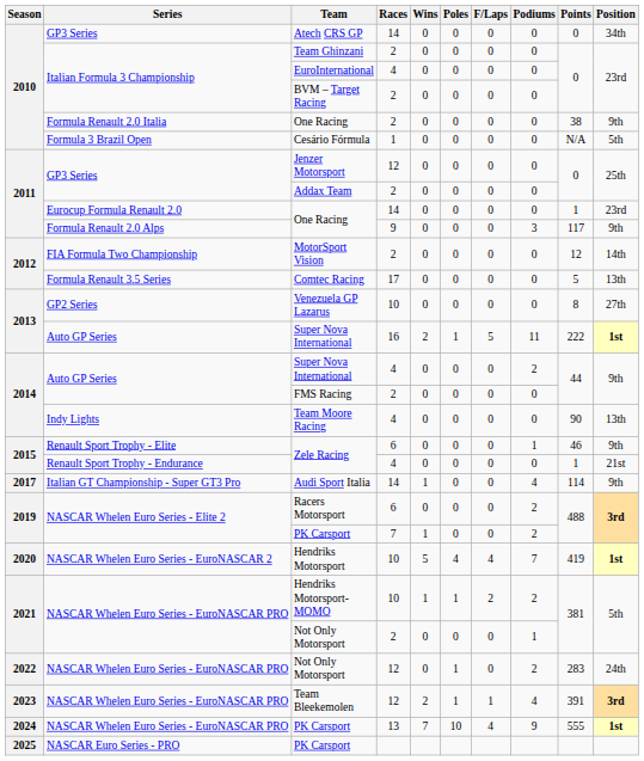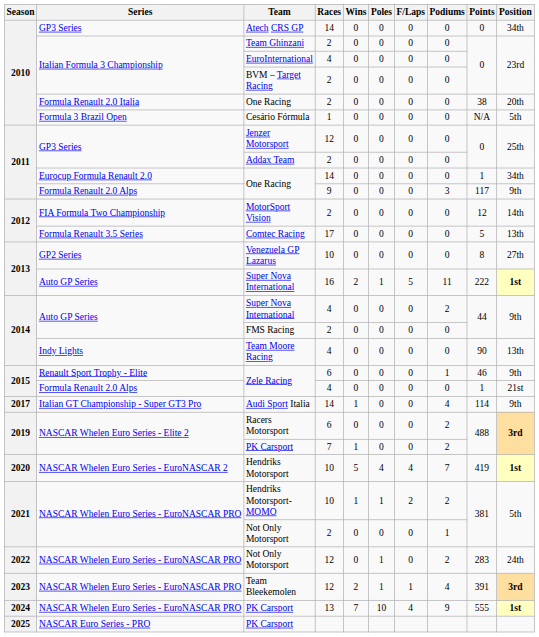 <table class="wikitable" style="font-size: 90%; text-align:center">
 <tr>
 <th>Season</th>
 <th>Series</th>
 <th>Team</th>
 <th>Races</th>
 <th>Wins</th>
 <th>Poles</th>
 <th>F/Laps</th>
 <th>Podiums</th>
 <th>Points</th>
 <th>Position</th>
 </tr>
 <tr>
 <th rowspan="6">2010</th>
 <td align=left><a href='#'>GP3 Series</a></td>
 <td align=left><a href='#'>Atech</a> <a href='#'>CRS GP</a></td>
 <td>14</td>
 <td>0</td>
 <td>0</td>
 <td>0</td>
 <td>0</td>
 <td>0</td>
 <td>34th</td>
 </tr>
 <tr>
 <td rowspan="3" align=left><a href='#'>Italian Formula 3 Championship</a></td>
 <td align=left><a href='#'>Team Ghinzani</a></td>
 <td>2</td>
 <td>0</td>
 <td>0</td>
 <td>0</td>
 <td>0</td>
 <td rowspan="3">0</td>
 <td rowspan="3">23rd</td>
 </tr>
 <tr>
 <td align=left><a href='#'>EuroInternational</a></td>
 <td>4</td>
 <td>0</td>
 <td>0</td>
 <td>0</td>
 <td>0</td>
 </tr>
 <tr>
 <td align=left>BVM – <a href='#'>Target Racing</a></td>
 <td>2</td>
 <td>0</td>
 <td>0</td>
 <td>0</td>
 <td>0</td>
 </tr>
 <tr>
 <td align=left><a href='#'>Formula Renault 2.0 Italia</a></td>
 <td align=left>One Racing</td>
 <td>2</td>
 <td>0</td>
 <td>0</td>
 <td>0</td>
 <td>0</td>
 <td>38</td>
-<td>9th</td>
+<td>20th</td>
 </tr>
 <tr>
 <td align=left><a href='#'>Formula 3 Brazil Open</a></td>
 <td align=left>Cesário Fórmula</td>
 <td>1</td>
 <td>0</td>
 <td>0</td>
 <td>0</td>
 <td>0</td>
 <td>N/A</td>
 <td>5th</td>
 </tr>
 <tr>
 <th rowspan="4">2011</th>
 <td rowspan="2" align=left><a href='#'>GP3 Series</a></td>
 <td align=left><a href='#'>Jenzer Motorsport</a></td>
 <td>12</td>
 <td>0</td>
 <td>0</td>
 <td>0</td>
 <td>0</td>
 <td rowspan="2">0</td>
 <td rowspan="2">25th</td>
 </tr>
 <tr>
 <td align=left><a href='#'>Addax Team</a></td>
 <td>2</td>
 <td>0</td>
 <td>0</td>
 <td>0</td>
 <td>0</td>
 </tr>
 <tr>
 <td align=left><a href='#'>Eurocup Formula Renault 2.0</a></td>
 <td rowspan="2" align=left>One Racing</td>
 <td>14</td>
 <td>0</td>
 <td>0</td>
 <td>0</td>
 <td>0</td>
 <td>1</td>
-<td>23rd</td>
+<td>34th</td>
 </tr>
 <tr>
 <td align=left><a href='#'>Formula Renault 2.0 Alps</a></td>
 <td>9</td>
 <td>0</td>
 <td>0</td>
 <td>0</td>
 <td>3</td>
 <td>117</td>
 <td>9th</td>
 </tr>
 <tr>
 <th rowspan="2">2012</th>
 <td align=left><a href='#'>FIA Formula Two Championship</a></td>
 <td align=left><a href='#'>MotorSport Vision</a></td>
 <td>2</td>
 <td>0</td>
 <td>0</td>
 <td>0</td>
 <td>0</td>
 <td>12</td>
 <td>14th</td>
 </tr>
 <tr>
 <td align=left><a href='#'>Formula Renault 3.5 Series</a></td>
 <td align=left><a href='#'>Comtec Racing</a></td>
 <td>17</td>
 <td>0</td>
 <td>0</td>
 <td>0</td>
 <td>0</td>
 <td>5</td>
 <td>13th</td>
 </tr>
 <tr>
 <th rowspan="2">2013</th>
 <td align=left><a href='#'>GP2 Series</a></td>
 <td align=left><a href='#'>Venezuela GP Lazarus</a></td>
 <td>10</td>
 <td>0</td>
 <td>0</td>
 <td>0</td>
 <td>0</td>
 <td>8</td>
 <td>27th</td>
 </tr>
 <tr>
 <td align=left><a href='#'>Auto GP Series</a></td>
 <td align=left><a href='#'>Super Nova International</a></td>
 <td>16</td>
 <td>2</td>
 <td>1</td>
 <td>5</td>
 <td>11</td>
 <td>222</td>
 <td style="background:#FFFFBF;"><strong>1st</strong></td>
 </tr>
 <tr>
 <th rowspan="3">2014</th>
 <td rowspan="2" align=left><a href='#'>Auto GP Series</a></td>
 <td align=left><a href='#'>Super Nova International</a></td>
 <td>4</td>
 <td>0</td>
 <td>0</td>
 <td>0</td>
 <td>2</td>
 <td rowspan="2">44</td>
 <td rowspan="2">9th</td>
 </tr>
 <tr>
 <td align=left>FMS Racing</td>
 <td>2</td>
 <td>0</td>
 <td>0</td>
 <td>0</td>
 <td>0</td>
 </tr>
 <tr>
 <td align=left><a href='#'>Indy Lights</a></td>
 <td align=left><a href='#'>Team Moore Racing</a></td>
 <td>4</td>
 <td>0</td>
 <td>0</td>
 <td>0</td>
 <td>0</td>
 <td>90</td>
 <td>13th</td>
 </tr>
 <tr>
 <th rowspan="2">2015</th>
 <td align=left><a href='#'>Renault Sport Trophy - Elite</a></td>
 <td rowspan="2" align=left><a href='#'>Zele Racing</a></td>
 <td>6</td>
 <td>0</td>
 <td>0</td>
 <td>0</td>
 <td>1</td>
 <td>46</td>
 <td>9th</td>
 </tr>
 <tr>
-<td align=left><a href='#'>Renault Sport Trophy - Endurance</a></td>
+<td align=left><a href='#'>Formula Renault 2.0 Alps</a></td>
 <td>4</td>
 <td>0</td>
 <td>0</td>
 <td>0</td>
 <td>0</td>
 <td>1</td>
 <td>21st</td>
 </tr>
 <tr>
 <th>2017</th>
 <td align=left><a href='#'>Italian GT Championship - Super GT3 Pro</a></td>
 <td align=left><a href='#'>Audi Sport</a> Italia</td>
 <td>14</td>
 <td>1</td>
 <td>0</td>
 <td>0</td>
 <td>4</td>
 <td>114</td>
 <td>9th</td>
 </tr>
 <tr>
 <th rowspan="2">2019</th>
 <td rowspan="2" align=left><a href='#'>NASCAR Whelen Euro Series - Elite 2</a></td>
 <td align=left>Racers Motorsport</td>
 <td>6</td>
 <td>0</td>
 <td>0</td>
 <td>0</td>
 <td>2</td>
 <td rowspan="2">488</td>
 <td rowspan="2" style="background:#FFDF9F;"><strong>3rd</strong></td>
 </tr>
 <tr>
 <td align=left><a href='#'>PK Carsport</a></td>
 <td>7</td>
 <td>1</td>
 <td>0</td>
 <td>0</td>
 <td>2</td>
 </tr>
 <tr>
 <th>2020</th>
 <td align=left><a href='#'>NASCAR Whelen Euro Series - EuroNASCAR 2</a></td>
 <td align=left>Hendriks Motorsport</td>
 <td>10</td>
 <td>5</td>
 <td>4</td>
 <td>4</td>
 <td>7</td>
 <td>419</td>
 <td style="background:#FFFFBF;"><strong>1st</strong></td>
 </tr>
 <tr>
 <th rowspan="2">2021</th>
 <td rowspan="2" align=left><a href='#'>NASCAR Whelen Euro Series - EuroNASCAR PRO</a></td>
 <td align=left>Hendriks Motorsport-<a href='#'>MOMO</a></td>
 <td>10</td>
 <td>1</td>
 <td>1</td>
 <td>2</td>
 <td>2</td>
 <td rowspan="2">381</td>
 <td rowspan="2">5th</td>
 </tr>
 <tr>
 <td align=left>Not Only Motorsport</td>
 <td>2</td>
 <td>0</td>
 <td>0</td>
 <td>0</td>
 <td>1</td>
 </tr>
 <tr>
 <th>2022</th>
 <td align=left><a href='#'>NASCAR Whelen Euro Series - EuroNASCAR PRO</a></td>
 <td align=left>Not Only Motorsport</td>
 <td>12</td>
 <td>0</td>
 <td>1</td>
 <td>0</td>
 <td>2</td>
 <td>283</td>
 <td>24th</td>
 </tr>
 <tr>
 <th>2023</th>
 <td align=left><a href='#'>NASCAR Whelen Euro Series - EuroNASCAR PRO</a></td>
 <td align=left>Team Bleekemolen</td>
 <td>12</td>
 <td>2</td>
 <td>1</td>
 <td>1</td>
 <td>4</td>
 <td>391</td>
 <td style="background:#FFDF9F;"><strong>3rd</strong></td>
 </tr>
 <tr>
 <th>2024</th>
 <td align=left nowrap><a href='#'>NASCAR Whelen Euro Series - EuroNASCAR PRO</a></td>
 <td align=left><a href='#'>PK Carsport</a></td>
 <td>13</td>
 <td>7</td>
 <td>10</td>
 <td>4</td>
 <td>9</td>
 <td>555</td>
 <td style="background:#FFFFBF;"><strong>1st</strong></td>
 </tr>
 <tr>
 <th>2025</th>
 <td align=left><a href='#'>NASCAR Euro Series - PRO</a></td>
 <td align=left><a href='#'>PK Carsport</a></td>
 <td></td>
 <td></td>
 <td></td>
 <td></td>
 <td></td>
 <td></td>
 <td></td>
 </tr>
 </table>
